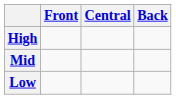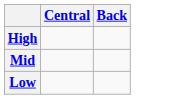 <table class="wikitable" align="center" style="float: none; text-align: center">
 <tr>
 <th></th>
-<th><a href='#'>Front</a></th>
 <th><a href='#'>Central</a></th>
 <th><a href='#'>Back</a></th>
 </tr>
 <tr>
 <th><a href='#'>High</a></th>
 <td></td>
 <td></td>
-<td></td>
 </tr>
 <tr>
 <th><a href='#'>Mid</a></th>
-<td></td>
 <td></td>
 <td></td>
 </tr>
 <tr>
 <th><a href='#'>Low</a></th>
 <td></td>
 <td></td>
-<td></td>
 </tr>
 </table>
